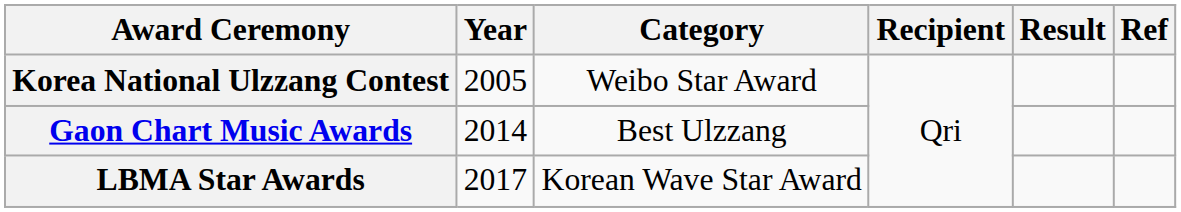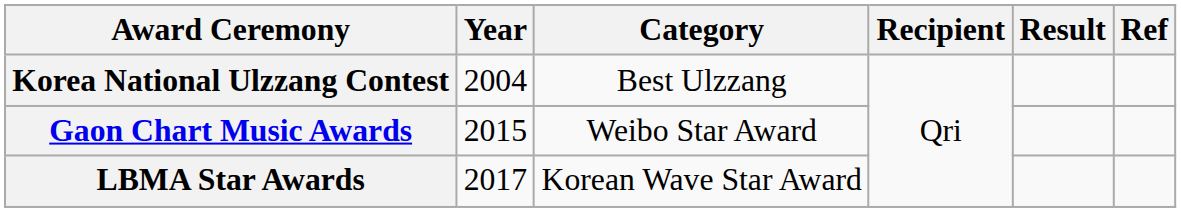 <table class="wikitable plainrowheaders" style="text-align:center;">
 <tr>
 <th>Award Ceremony</th>
 <th>Year</th>
 <th>Category</th>
 <th>Recipient</th>
 <th>Result</th>
 <th>Ref</th>
 </tr>
 <tr>
 <th scope="row">Korea National Ulzzang Contest</th>
-<td>2005</td>
-<td>Weibo Star Award</td>
+<td>2004</td>
+<td>Best Ulzzang</td>
 <td rowspan="3">Qri</td>
 <td></td>
 <td></td>
 </tr>
 <tr>
 <th scope="row"><a href='#'>Gaon Chart Music Awards</a></th>
-<td>2014</td>
-<td>Best Ulzzang</td>
+<td>2015</td>
+<td>Weibo Star Award</td>
 <td></td>
 <td></td>
 </tr>
 <tr>
 <th scope="row">LBMA Star Awards</th>
 <td>2017</td>
 <td>Korean Wave Star Award</td>
 <td></td>
 <td></td>
 </tr>
 </table>
